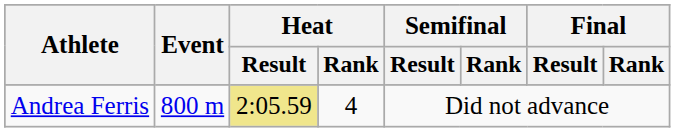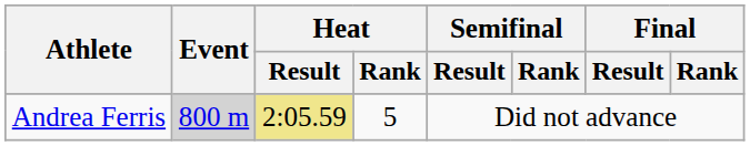 <table class="wikitable" style="font-size:90%">
 <tr>
 <th rowspan="2">Athlete</th>
 <th rowspan="2">Event</th>
 <th colspan="2">Heat</th>
 <th colspan="2">Semifinal</th>
 <th colspan="2">Final</th>
 </tr>
 <tr style="font-size:95%">
 <th>Result</th>
 <th>Rank</th>
 <th>Result</th>
 <th>Rank</th>
 <th>Result</th>
 <th>Rank</th>
 </tr>
 <tr align=center>
 <td align=left><a href='#'>Andrea Ferris</a></td>
-<td align=left><a href='#'>800 m</a></td>
+<td align=left style="background: lightgrey;"><a href='#'>800 m</a></td>
 <td style="background: khaki;">2:05.59</td>
-<td>4</td>
+<td>5</td>
 <td colspan=4>Did not advance</td>
 </tr>
 </table>
